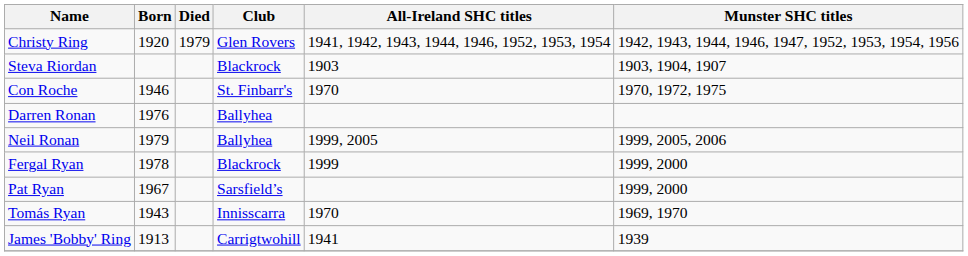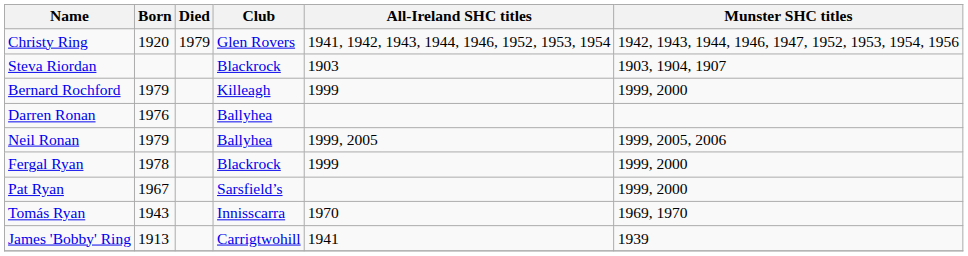 <table align=top class="wikitable">
 <tr>
 <th>Name</th>
 <th>Born</th>
 <th>Died</th>
 <th width=80>Club</th>
 <th colspan=1>All-Ireland SHC titles</th>
 <th colspan=1>Munster SHC titles</th>
 </tr>
 <tr>
 <td><a href='#'>Christy Ring</a></td>
 <td>1920</td>
 <td>1979</td>
 <td><a href='#'>Glen Rovers</a></td>
 <td>1941, 1942, 1943, 1944, 1946, 1952, 1953, 1954</td>
 <td>1942, 1943, 1944, 1946, 1947, 1952, 1953, 1954, 1956</td>
 </tr>
 <tr>
 <td><a href='#'>Steva Riordan</a></td>
 <td></td>
 <td></td>
 <td><a href='#'>Blackrock</a></td>
 <td>1903</td>
 <td>1903, 1904, 1907</td>
 </tr>
 <tr>
-<td><a href='#'>Con Roche</a></td>
-<td>1946</td>
+<td><a href='#'>Bernard Rochford</a></td>
+<td>1979</td>
 <td></td>
-<td><a href='#'>St. Finbarr's</a></td>
-<td>1970</td>
-<td>1970, 1972, 1975</td>
+<td><a href='#'>Killeagh</a></td>
+<td>1999</td>
+<td>1999, 2000</td>
 </tr>
 <tr>
 <td><a href='#'>Darren Ronan</a></td>
 <td>1976</td>
 <td></td>
 <td><a href='#'>Ballyhea</a></td>
 <td></td>
 <td></td>
 </tr>
 <tr>
 <td><a href='#'>Neil Ronan</a></td>
 <td>1979</td>
 <td></td>
 <td><a href='#'>Ballyhea</a></td>
 <td>1999, 2005</td>
 <td>1999, 2005, 2006</td>
 </tr>
 <tr>
 <td><a href='#'>Fergal Ryan</a></td>
 <td>1978</td>
 <td></td>
 <td><a href='#'>Blackrock</a></td>
 <td>1999</td>
 <td>1999, 2000</td>
 </tr>
 <tr>
 <td><a href='#'>Pat Ryan</a></td>
 <td>1967</td>
 <td></td>
 <td><a href='#'>Sarsfield’s</a></td>
 <td></td>
 <td>1999, 2000</td>
 </tr>
 <tr>
 <td><a href='#'>Tomás Ryan</a></td>
 <td>1943</td>
 <td></td>
 <td><a href='#'>Innisscarra</a></td>
 <td>1970</td>
 <td>1969, 1970</td>
 </tr>
 <tr>
 <td><a href='#'>James 'Bobby' Ring</a></td>
 <td>1913</td>
 <td></td>
 <td><a href='#'>Carrigtwohill</a></td>
 <td>1941</td>
 <td>1939</td>
 </tr>
 <tr>
 </tr>
 </table>
